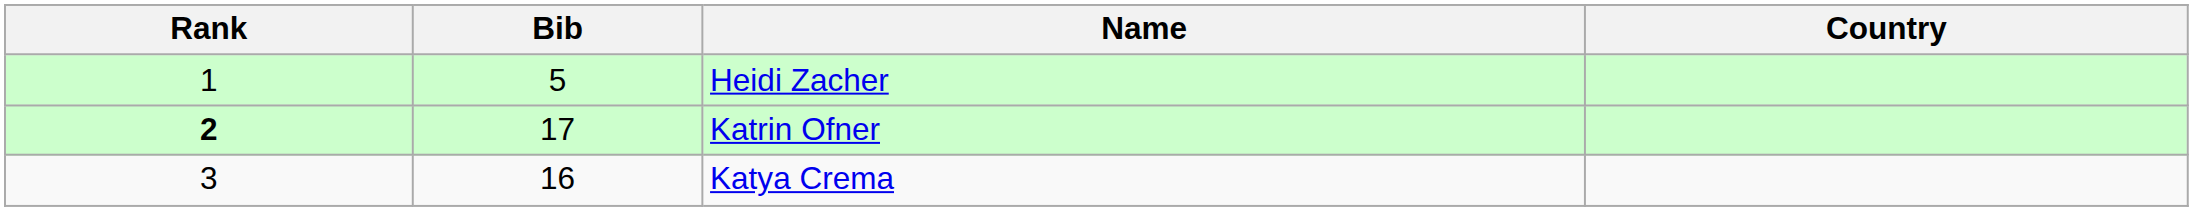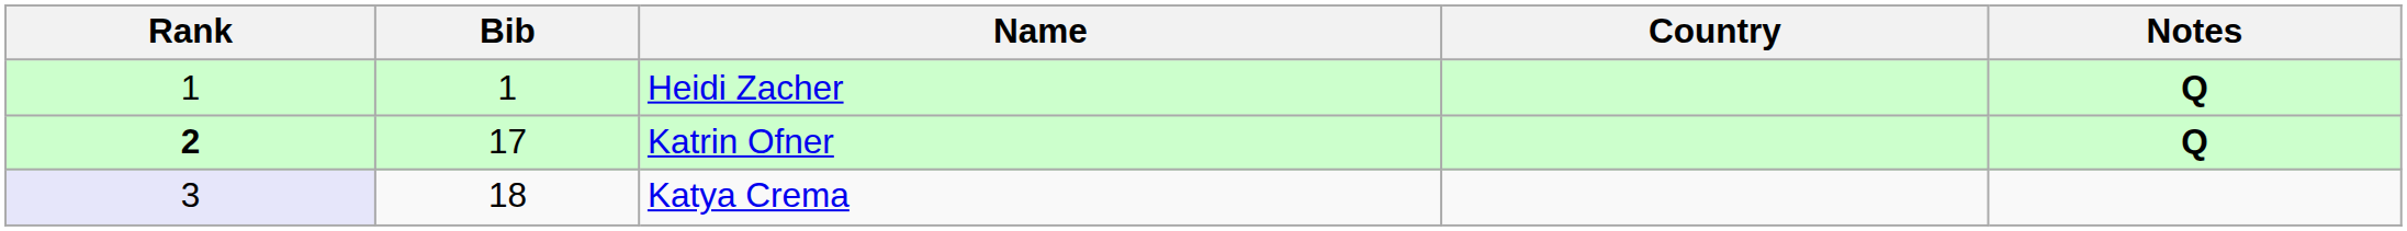 <table class="wikitable" style="text-align:center;" width=70%>
 <tr>
 <th>Rank</th>
 <th>Bib</th>
 <th>Name</th>
 <th>Country</th>
+<th>Notes</th>
 </tr>
 <tr bgcolor="#ccffcc">
 <td>1</td>
-<td>5</td>
+<td>1</td>
 <td align=left><a href='#'>Heidi Zacher</a></td>
 <td align=left></td>
+<td><strong>Q</strong></td>
 </tr>
 <tr bgcolor="#ccffcc">
 <td><strong>2</strong></td>
 <td>17</td>
 <td align=left><a href='#'>Katrin Ofner</a></td>
 <td align=left></td>
+<td><strong>Q</strong></td>
 </tr>
 <tr>
-<td>3</td>
-<td>16</td>
+<td style="background: lavender;">3</td>
+<td>18</td>
 <td align=left><a href='#'>Katya Crema</a></td>
 <td align=left></td>
+<td></td>
 </tr>
 </table>
